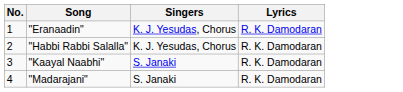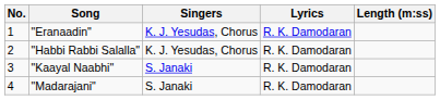 <table class="wikitable" style="font-size:95%;">
 <tr>
 <th>No.</th>
 <th>Song</th>
 <th>Singers</th>
 <th>Lyrics</th>
+<th>Length (m:ss)</th>
 </tr>
 <tr>
 <td>1</td>
 <td>"Eranaadin"</td>
 <td><a href='#'>K. J. Yesudas</a>, Chorus</td>
 <td><a href='#'>R. K. Damodaran</a></td>
+<td></td>
 </tr>
 <tr>
 <td>2</td>
 <td>"Habbi Rabbi Salalla"</td>
 <td>K. J. Yesudas, Chorus</td>
 <td>R. K. Damodaran</td>
+<td></td>
 </tr>
 <tr>
 <td>3</td>
 <td>"Kaayal Naabhi"</td>
 <td><a href='#'>S. Janaki</a></td>
 <td>R. K. Damodaran</td>
+<td></td>
 </tr>
 <tr>
 <td>4</td>
 <td>"Madarajani"</td>
 <td>S. Janaki</td>
 <td>R. K. Damodaran</td>
+<td></td>
 </tr>
 </table>
